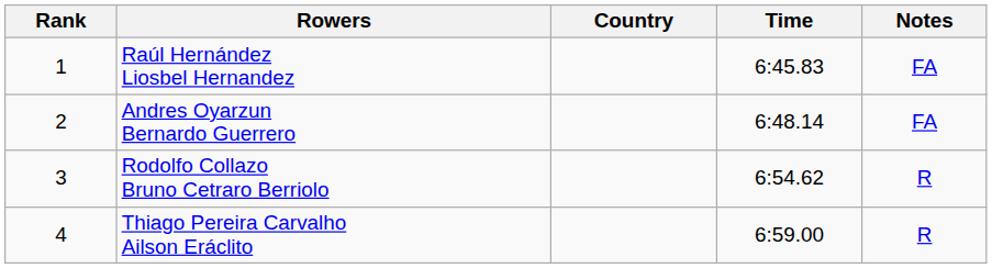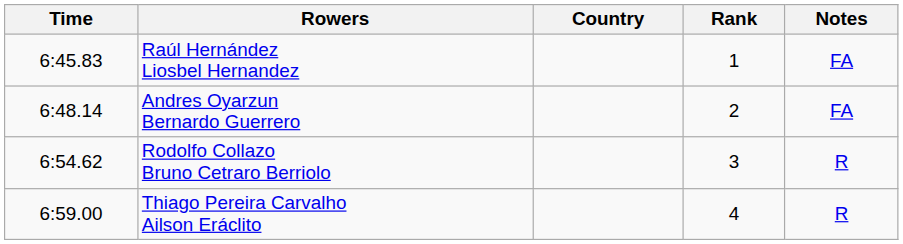 <table class="wikitable" width=60% style="text-align:center">
 <tr>
-<th>Rank</th>
+<th>Time</th>
 <th>Rowers</th>
 <th>Country</th>
-<th>Time</th>
+<th>Rank</th>
 <th>Notes</th>
 </tr>
 <tr>
-<td>1</td>
+<td>6:45.83</td>
 <td align=left><a href='#'>Raúl Hernández</a><br><a href='#'>Liosbel Hernandez</a></td>
 <td align=left></td>
-<td>6:45.83</td>
+<td>1</td>
 <td><a href='#'>FA</a></td>
 </tr>
 <tr>
-<td>2</td>
+<td>6:48.14</td>
 <td align=left><a href='#'>Andres Oyarzun</a><br><a href='#'>Bernardo Guerrero</a></td>
 <td align=left></td>
-<td>6:48.14</td>
+<td>2</td>
 <td><a href='#'>FA</a></td>
 </tr>
 <tr>
-<td>3</td>
+<td>6:54.62</td>
 <td align=left><a href='#'>Rodolfo Collazo</a><br><a href='#'>Bruno Cetraro Berriolo</a></td>
 <td align=left></td>
-<td>6:54.62</td>
+<td>3</td>
 <td><a href='#'>R</a></td>
 </tr>
 <tr>
-<td>4</td>
+<td>6:59.00</td>
 <td align=left><a href='#'>Thiago Pereira Carvalho</a><br><a href='#'>Ailson Eráclito</a></td>
 <td align=left></td>
-<td>6:59.00</td>
+<td>4</td>
 <td><a href='#'>R</a></td>
 </tr>
 </table>
